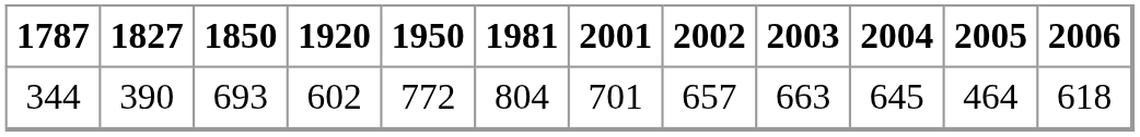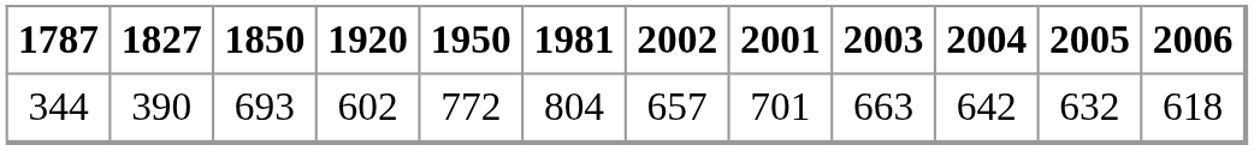 <table align="center" rules="all" cellspacing="0" cellpadding="4" style="border: 1px solid #999; border-right: 2px solid #999; border-bottom:2px solid #999">
 <tr>
 <th>1787</th>
 <th>1827</th>
 <th>1850</th>
 <th>1920</th>
 <th>1950</th>
 <th>1981</th>
+<th>2002</th>
 <th>2001</th>
-<th>2002</th>
 <th>2003</th>
 <th>2004</th>
 <th>2005</th>
 <th>2006</th>
 </tr>
 <tr>
 <td align=center>344</td>
 <td align=center>390</td>
 <td align=center>693</td>
 <td align=center>602</td>
 <td align=center>772</td>
 <td align=center>804</td>
+<td align=center>657</td>
 <td align=center>701</td>
-<td align=center>657</td>
 <td align=center>663</td>
-<td align=center>645</td>
-<td align=center>464</td>
+<td align=center>642</td>
+<td align=center>632</td>
 <td align=center>618</td>
 </tr>
 </table>
